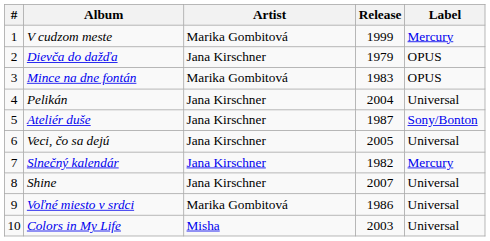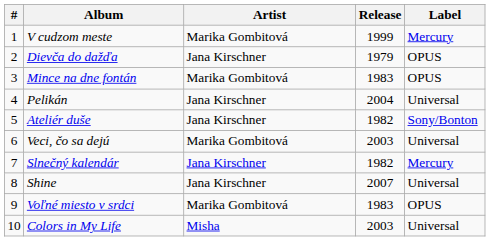 <table class="wikitable sortable">
 <tr>
 <th class=unsortable>#</th>
 <th width="185">Album</th>
 <th width="200">Artist</th>
 <th>Release</th>
 <th width="90">Label</th>
 </tr>
 <tr>
 <td align="center">1</td>
 <td><em>V cudzom meste</em></td>
 <td>Marika Gombitová</td>
 <td align="center">1999</td>
 <td><a href='#'>Mercury</a></td>
 </tr>
 <tr>
 <td align="center">2</td>
 <td><em><a href='#'>Dievča do dažďa</a></em></td>
 <td>Jana Kirschner</td>
 <td align="center">1979</td>
 <td>OPUS</td>
 </tr>
 <tr>
 <td align="center">3</td>
 <td><em><a href='#'>Mince na dne fontán</a></em></td>
 <td>Marika Gombitová</td>
 <td align="center">1983</td>
 <td>OPUS</td>
 </tr>
 <tr>
 <td align="center">4</td>
 <td><em>Pelikán</em></td>
 <td>Jana Kirschner</td>
 <td align="center">2004</td>
 <td>Universal</td>
 </tr>
 <tr>
 <td align="center">5</td>
 <td><em><a href='#'>Ateliér duše</a></em></td>
 <td>Jana Kirschner</td>
-<td align="center">1987</td>
+<td align="center">1982</td>
 <td><a href='#'>Sony/Bonton</a></td>
 </tr>
 <tr>
 <td align="center">6</td>
 <td><em>Veci, čo sa dejú</em></td>
-<td>Jana Kirschner</td>
-<td align="center">2005</td>
+<td>Marika Gombitová</td>
+<td align="center">2003</td>
 <td>Universal</td>
 </tr>
 <tr>
 <td align="center">7</td>
 <td><em><a href='#'>Slnečný kalendár</a></em></td>
 <td><a href='#'>Jana Kirschner</a></td>
 <td align="center">1982</td>
 <td><a href='#'>Mercury</a></td>
 </tr>
 <tr>
 <td align="center">8</td>
 <td><em>Shine</em></td>
 <td>Jana Kirschner</td>
 <td align="center">2007</td>
 <td>Universal</td>
 </tr>
 <tr>
 <td align="center">9</td>
 <td><em><a href='#'>Voľné miesto v srdci</a></em></td>
 <td>Marika Gombitová</td>
-<td align="center">1986</td>
-<td>Universal</td>
+<td align="center">1983</td>
+<td>OPUS</td>
 </tr>
 <tr>
 <td align="center">10</td>
 <td><em><a href='#'>Colors in My Life</a></em></td>
 <td><a href='#'>Misha</a></td>
 <td align="center">2003</td>
 <td>Universal</td>
 </tr>
 </table>
